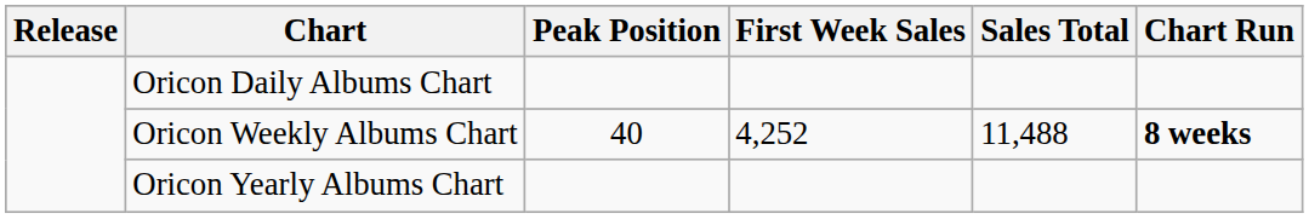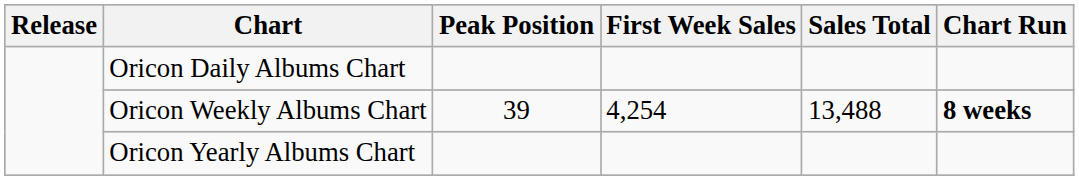 <table class="wikitable">
 <tr>
 <th>Release</th>
 <th>Chart</th>
 <th>Peak Position</th>
 <th>First Week Sales</th>
 <th>Sales Total</th>
 <th>Chart Run</th>
 </tr>
 <tr>
 <td rowspan="3"></td>
 <td>Oricon Daily Albums Chart</td>
 <td align="center"></td>
 <td></td>
 <td></td>
 <td></td>
 </tr>
 <tr>
 <td>Oricon Weekly Albums Chart</td>
-<td align="center">40</td>
-<td>4,252</td>
-<td>11,488</td>
+<td align="center">39</td>
+<td>4,254</td>
+<td>13,488</td>
 <td><strong>8 weeks</strong></td>
 </tr>
 <tr>
 <td>Oricon Yearly Albums Chart</td>
 <td align="center"></td>
 <td></td>
 <td></td>
 <td></td>
 </tr>
 </table>
